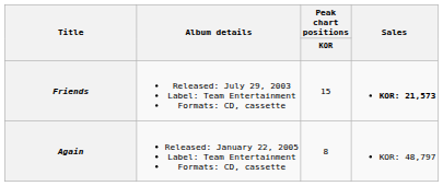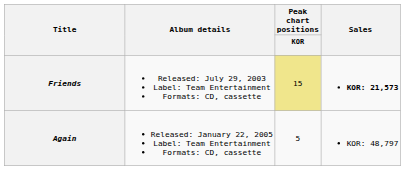 <table class="wikitable plainrowheaders" style="text-align:center;">
 <tr>
 <th rowspan="2" scope="col" style="width:15em;">Title</th>
 <th rowspan="2" scope="col">Album details</th>
 <th scope="col">Peak chart positions</th>
 <th rowspan="2" scope="col">Sales</th>
 </tr>
 <tr>
 <th scope="col" style="width:2.5em;font-size:90%;">KOR<br><br></th>
 </tr>
 <tr>
 <th scope="row"><em>Friends</em></th>
 <td><br><ul><li>Released: July 29, 2003</li><li>Label: Team Entertainment</li><li>Formats: CD, cassette</li></ul></td>
-<td>15</td>
+<td style="background: khaki;">15</td>
 <td><strong><br><ul><li>KOR: 21,573</li></ul></strong></td>
 </tr>
 <tr>
 <th scope="row"><em>Again</em></th>
 <td><br><ul><li>Released: January 22, 2005</li><li>Label: Team Entertainment</li><li>Formats: CD, cassette</li></ul></td>
-<td>8</td>
+<td>5</td>
 <td><br><ul><li>KOR: 48,797</li></ul></td>
 </tr>
 </table>
